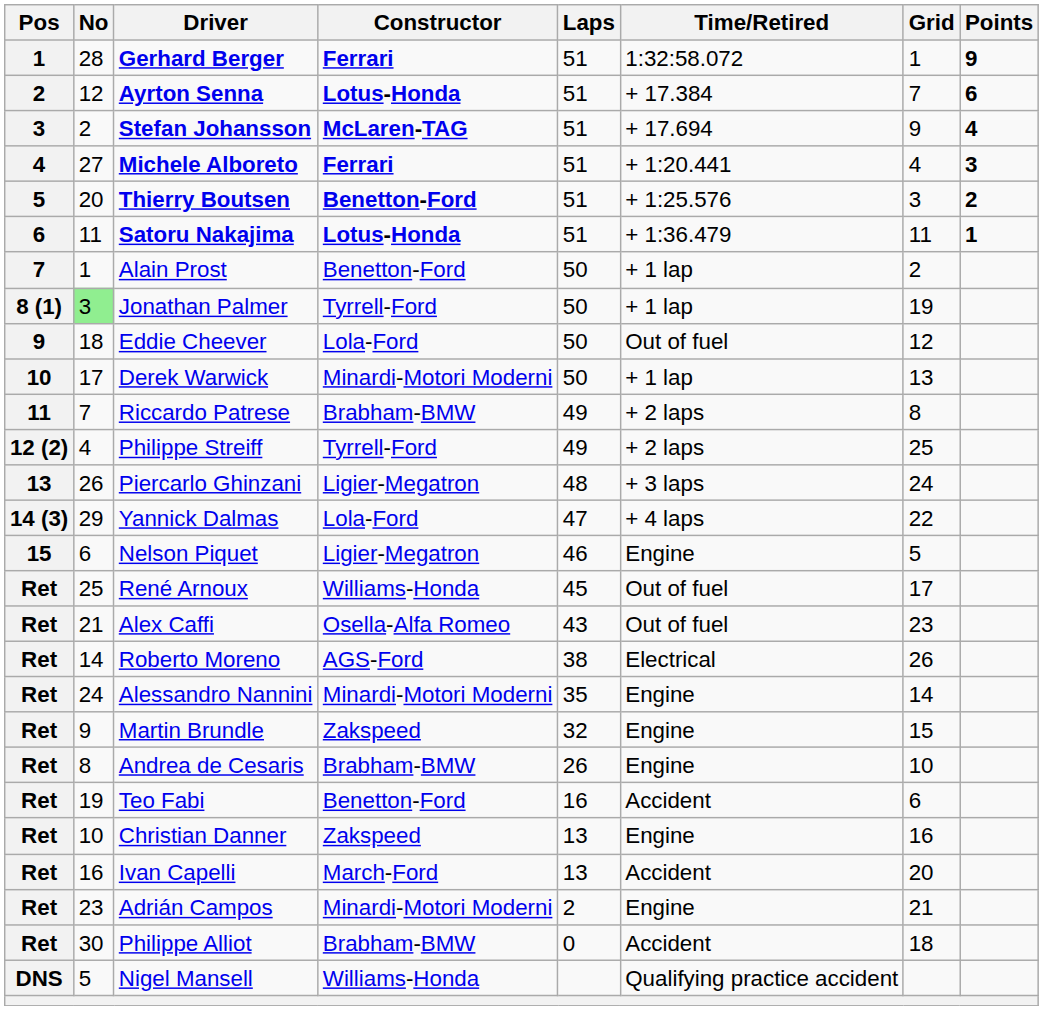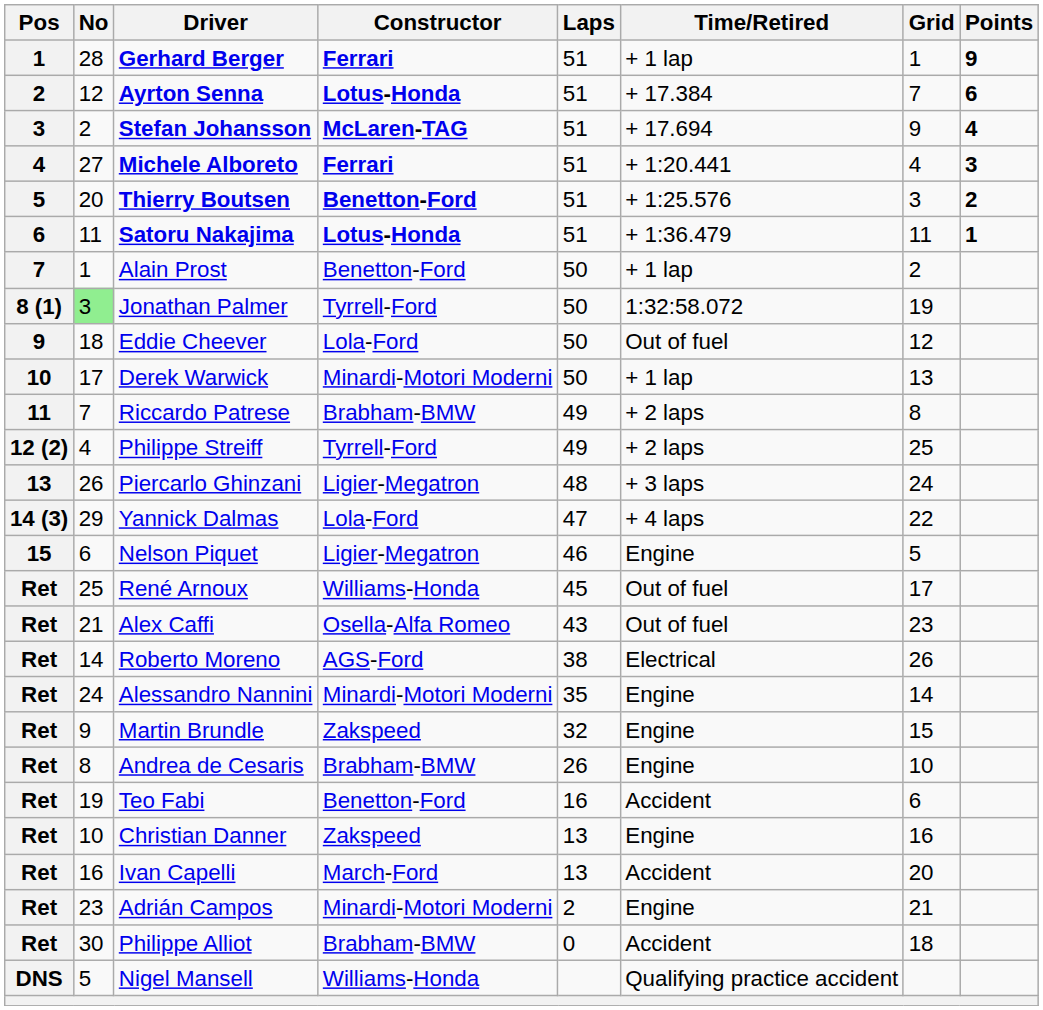 <table class="wikitable sortable" style="font-size: 95%;">
 <tr>
 <th>Pos</th>
 <th>No</th>
 <th>Driver</th>
 <th>Constructor</th>
 <th>Laps</th>
 <th>Time/Retired</th>
 <th>Grid</th>
 <th>Points</th>
 </tr>
 <tr>
 <th>1</th>
 <td>28</td>
 <td> <strong><a href='#'>Gerhard Berger</a></strong></td>
 <td><strong><a href='#'>Ferrari</a></strong></td>
 <td>51</td>
-<td>1:32:58.072</td>
+<td>+ 1 lap</td>
 <td>1</td>
 <td><strong>9</strong></td>
 </tr>
 <tr>
 <th>2</th>
 <td>12</td>
 <td> <strong><a href='#'>Ayrton Senna</a></strong></td>
 <td><strong><a href='#'>Lotus</a>-<a href='#'>Honda</a></strong></td>
 <td>51</td>
 <td>+ 17.384</td>
 <td>7</td>
 <td><strong>6</strong></td>
 </tr>
 <tr>
 <th>3</th>
 <td>2</td>
 <td> <strong><a href='#'>Stefan Johansson</a></strong></td>
 <td><strong><a href='#'>McLaren</a>-<a href='#'>TAG</a></strong></td>
 <td>51</td>
 <td>+ 17.694</td>
 <td>9</td>
 <td><strong>4</strong></td>
 </tr>
 <tr>
 <th>4</th>
 <td>27</td>
 <td> <strong><a href='#'>Michele Alboreto</a></strong></td>
 <td><strong><a href='#'>Ferrari</a></strong></td>
 <td>51</td>
 <td>+ 1:20.441</td>
 <td>4</td>
 <td><strong>3</strong></td>
 </tr>
 <tr>
 <th>5</th>
 <td>20</td>
 <td> <strong><a href='#'>Thierry Boutsen</a></strong></td>
 <td><strong><a href='#'>Benetton</a>-<a href='#'>Ford</a></strong></td>
 <td>51</td>
 <td>+ 1:25.576</td>
 <td>3</td>
 <td><strong>2</strong></td>
 </tr>
 <tr>
 <th>6</th>
 <td>11</td>
 <td> <strong><a href='#'>Satoru Nakajima</a></strong></td>
 <td><strong><a href='#'>Lotus</a>-<a href='#'>Honda</a></strong></td>
 <td>51</td>
 <td>+ 1:36.479</td>
 <td>11</td>
 <td><strong>1</strong></td>
 </tr>
 <tr>
 <th>7</th>
 <td>1</td>
 <td> <a href='#'>Alain Prost</a></td>
 <td><a href='#'>Benetton</a>-<a href='#'>Ford</a></td>
 <td>50</td>
 <td>+ 1 lap</td>
 <td>2</td>
 <td> </td>
 </tr>
 <tr>
 <th>8 (1)</th>
 <td style="background: lightgreen;">3</td>
 <td> <a href='#'>Jonathan Palmer</a></td>
 <td><a href='#'>Tyrrell</a>-<a href='#'>Ford</a></td>
 <td>50</td>
-<td>+ 1 lap</td>
+<td>1:32:58.072</td>
 <td>19</td>
 <td> </td>
 </tr>
 <tr>
 <th>9</th>
 <td>18</td>
 <td> <a href='#'>Eddie Cheever</a></td>
 <td><a href='#'>Lola</a>-<a href='#'>Ford</a></td>
 <td>50</td>
 <td>Out of fuel</td>
 <td>12</td>
 <td> </td>
 </tr>
 <tr>
 <th>10</th>
 <td>17</td>
 <td> <a href='#'>Derek Warwick</a></td>
 <td><a href='#'>Minardi</a>-<a href='#'>Motori Moderni</a></td>
 <td>50</td>
 <td>+ 1 lap</td>
 <td>13</td>
 <td> </td>
 </tr>
 <tr>
 <th>11</th>
 <td>7</td>
 <td> <a href='#'>Riccardo Patrese</a></td>
 <td><a href='#'>Brabham</a>-<a href='#'>BMW</a></td>
 <td>49</td>
 <td>+ 2 laps</td>
 <td>8</td>
 <td> </td>
 </tr>
 <tr>
 <th>12 (2)</th>
 <td>4</td>
 <td> <a href='#'>Philippe Streiff</a></td>
 <td><a href='#'>Tyrrell</a>-<a href='#'>Ford</a></td>
 <td>49</td>
 <td>+ 2 laps</td>
 <td>25</td>
 <td> </td>
 </tr>
 <tr>
 <th>13</th>
 <td>26</td>
 <td> <a href='#'>Piercarlo Ghinzani</a></td>
 <td><a href='#'>Ligier</a>-<a href='#'>Megatron</a></td>
 <td>48</td>
 <td>+ 3 laps</td>
 <td>24</td>
 <td> </td>
 </tr>
 <tr>
 <th>14 (3)</th>
 <td>29</td>
 <td> <a href='#'>Yannick Dalmas</a></td>
 <td><a href='#'>Lola</a>-<a href='#'>Ford</a></td>
 <td>47</td>
 <td>+ 4 laps</td>
 <td>22</td>
 <td> </td>
 </tr>
 <tr>
 <th>15</th>
 <td>6</td>
 <td> <a href='#'>Nelson Piquet</a></td>
 <td><a href='#'>Ligier</a>-<a href='#'>Megatron</a></td>
 <td>46</td>
 <td>Engine</td>
 <td>5</td>
 <td> </td>
 </tr>
 <tr>
 <th>Ret</th>
 <td>25</td>
 <td> <a href='#'>René Arnoux</a></td>
 <td><a href='#'>Williams</a>-<a href='#'>Honda</a></td>
 <td>45</td>
 <td>Out of fuel</td>
 <td>17</td>
 <td> </td>
 </tr>
 <tr>
 <th>Ret</th>
 <td>21</td>
 <td> <a href='#'>Alex Caffi</a></td>
 <td><a href='#'>Osella</a>-<a href='#'>Alfa Romeo</a></td>
 <td>43</td>
 <td>Out of fuel</td>
 <td>23</td>
 <td> </td>
 </tr>
 <tr>
 <th>Ret</th>
 <td>14</td>
 <td> <a href='#'>Roberto Moreno</a></td>
 <td><a href='#'>AGS</a>-<a href='#'>Ford</a></td>
 <td>38</td>
 <td>Electrical</td>
 <td>26</td>
 <td> </td>
 </tr>
 <tr>
 <th>Ret</th>
 <td>24</td>
 <td> <a href='#'>Alessandro Nannini</a></td>
 <td><a href='#'>Minardi</a>-<a href='#'>Motori Moderni</a></td>
 <td>35</td>
 <td>Engine</td>
 <td>14</td>
 <td> </td>
 </tr>
 <tr>
 <th>Ret</th>
 <td>9</td>
 <td> <a href='#'>Martin Brundle</a></td>
 <td><a href='#'>Zakspeed</a></td>
 <td>32</td>
 <td>Engine</td>
 <td>15</td>
 <td> </td>
 </tr>
 <tr>
 <th>Ret</th>
 <td>8</td>
 <td> <a href='#'>Andrea de Cesaris</a></td>
 <td><a href='#'>Brabham</a>-<a href='#'>BMW</a></td>
 <td>26</td>
 <td>Engine</td>
 <td>10</td>
 <td> </td>
 </tr>
 <tr>
 <th>Ret</th>
 <td>19</td>
 <td> <a href='#'>Teo Fabi</a></td>
 <td><a href='#'>Benetton</a>-<a href='#'>Ford</a></td>
 <td>16</td>
 <td>Accident</td>
 <td>6</td>
 <td> </td>
 </tr>
 <tr>
 <th>Ret</th>
 <td>10</td>
 <td> <a href='#'>Christian Danner</a></td>
 <td><a href='#'>Zakspeed</a></td>
 <td>13</td>
 <td>Engine</td>
 <td>16</td>
 <td> </td>
 </tr>
 <tr>
 <th>Ret</th>
 <td>16</td>
 <td> <a href='#'>Ivan Capelli</a></td>
 <td><a href='#'>March</a>-<a href='#'>Ford</a></td>
 <td>13</td>
 <td>Accident</td>
 <td>20</td>
 <td> </td>
 </tr>
 <tr>
 <th>Ret</th>
 <td>23</td>
 <td> <a href='#'>Adrián Campos</a></td>
 <td><a href='#'>Minardi</a>-<a href='#'>Motori Moderni</a></td>
 <td>2</td>
 <td>Engine</td>
 <td>21</td>
 <td> </td>
 </tr>
 <tr>
 <th>Ret</th>
 <td>30</td>
 <td> <a href='#'>Philippe Alliot</a></td>
 <td><a href='#'>Brabham</a>-<a href='#'>BMW</a></td>
 <td>0</td>
 <td>Accident</td>
 <td>18</td>
 <td> </td>
 </tr>
 <tr>
 <th>DNS</th>
 <td>5</td>
 <td> <a href='#'>Nigel Mansell</a></td>
 <td><a href='#'>Williams</a>-<a href='#'>Honda</a></td>
 <td></td>
 <td>Qualifying practice accident</td>
 <td> </td>
 <td> </td>
 </tr>
 <tr>
 <th colspan="8"></th>
 </tr>
 </table>
